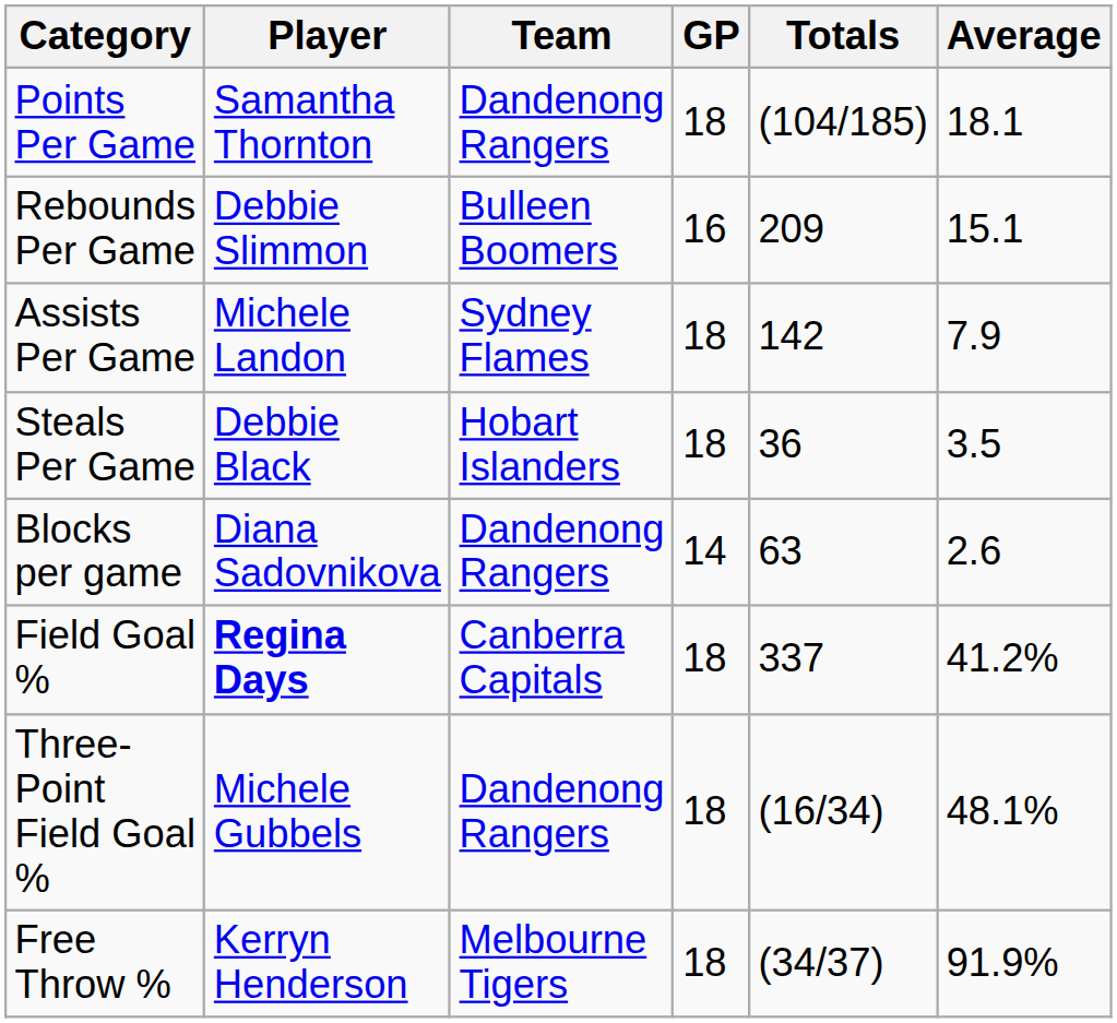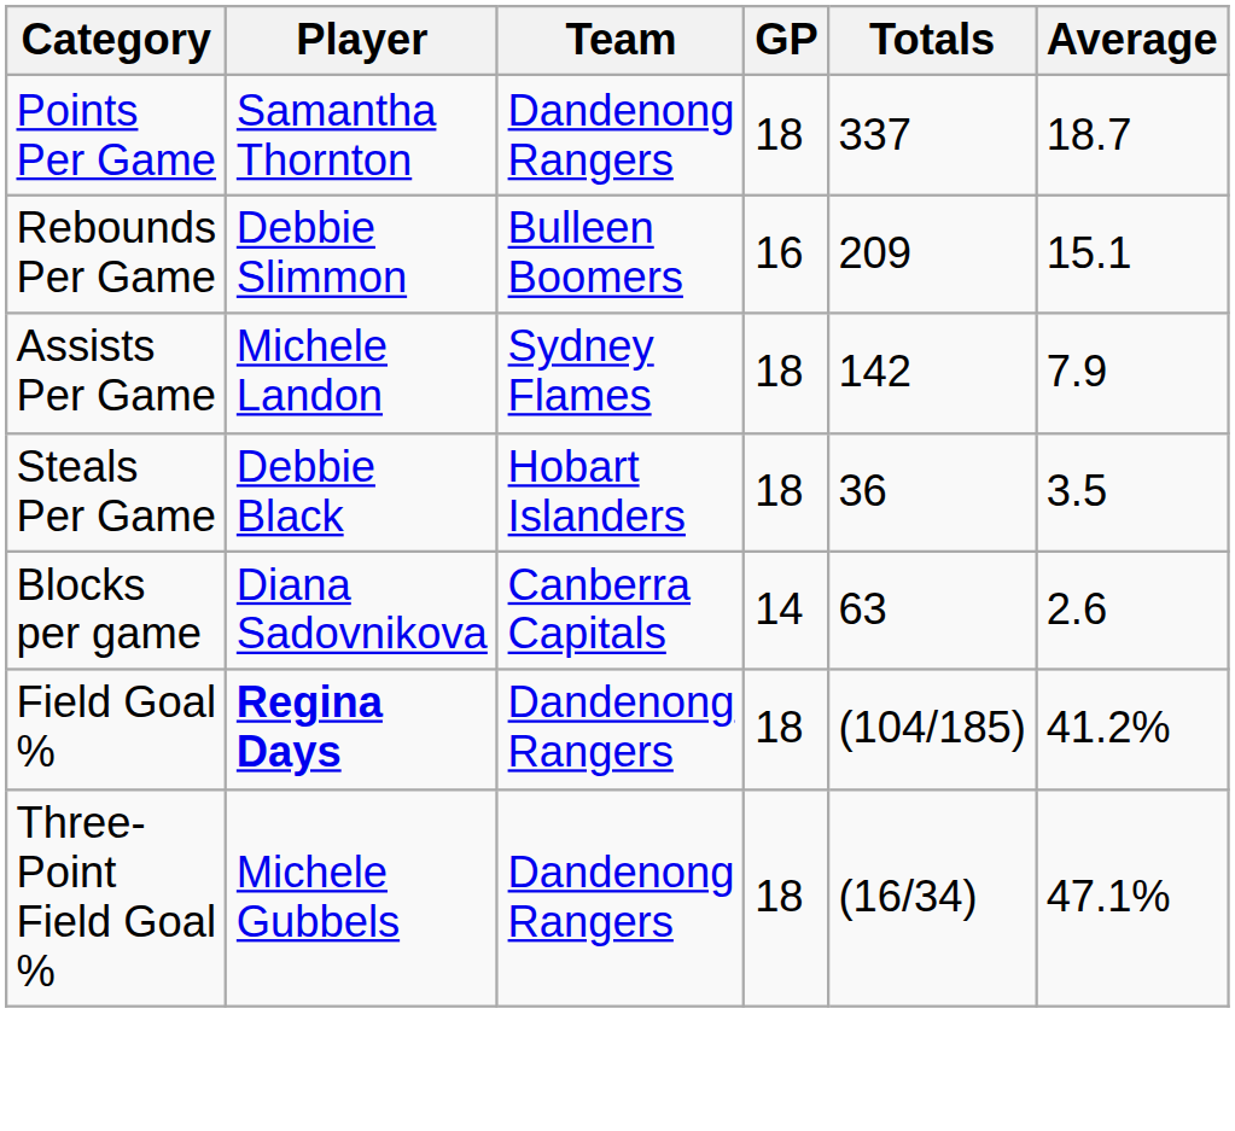 <table class="wikitable" style="width: 70%">
 <tr>
 <th width=100>Category</th>
 <th width=125>Player</th>
 <th width=125>Team</th>
 <th width=50>GP</th>
 <th width=50>Totals</th>
 <th width=50>Average</th>
 </tr>
 <tr>
 <td><a href='#'>Points Per Game</a></td>
 <td><a href='#'>Samantha Thornton</a></td>
 <td><a href='#'>Dandenong Rangers</a></td>
 <td>18</td>
-<td>(104/185)</td>
-<td>18.1</td>
+<td>337</td>
+<td>18.7</td>
 </tr>
 <tr>
 <td>Rebounds Per Game</td>
 <td><a href='#'>Debbie Slimmon</a></td>
 <td><a href='#'>Bulleen Boomers</a></td>
 <td>16</td>
 <td>209</td>
 <td>15.1</td>
 </tr>
 <tr>
 <td>Assists Per Game</td>
 <td><a href='#'>Michele Landon</a></td>
 <td><a href='#'>Sydney Flames</a></td>
 <td>18</td>
 <td>142</td>
 <td>7.9</td>
 </tr>
 <tr>
 <td>Steals Per Game</td>
 <td><a href='#'>Debbie Black</a></td>
 <td><a href='#'>Hobart Islanders</a></td>
 <td>18</td>
 <td>36</td>
 <td>3.5</td>
 </tr>
 <tr>
 <td>Blocks per game</td>
 <td><a href='#'>Diana Sadovnikova</a></td>
-<td><a href='#'>Dandenong Rangers</a></td>
+<td><a href='#'>Canberra Capitals</a></td>
 <td>14</td>
 <td>63</td>
 <td>2.6</td>
 </tr>
 <tr>
 <td>Field Goal %</td>
 <td><strong><a href='#'>Regina Days</a></strong></td>
-<td><a href='#'>Canberra Capitals</a></td>
+<td><a href='#'>Dandenong Rangers</a></td>
 <td>18</td>
-<td>337</td>
+<td>(104/185)</td>
 <td>41.2%</td>
 </tr>
 <tr>
 <td>Three-Point Field Goal %</td>
 <td><a href='#'>Michele Gubbels</a></td>
 <td><a href='#'>Dandenong Rangers</a></td>
 <td>18</td>
 <td>(16/34)</td>
-<td>48.1%</td>
-</tr>
-<tr>
-<td>Free Throw %</td>
-<td><a href='#'>Kerryn Henderson</a></td>
-<td><a href='#'>Melbourne Tigers</a></td>
-<td>18</td>
-<td>(34/37)</td>
-<td>91.9%</td>
+<td>47.1%</td>
 </tr>
 </table>
